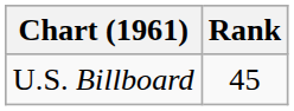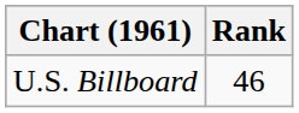 <table class="wikitable">
 <tr>
 <th align="left">Chart (1961)</th>
 <th style="text-align:center;">Rank</th>
 </tr>
 <tr>
 <td>U.S. <em>Billboard</em> </td>
-<td style="text-align:center;">45</td>
+<td style="text-align:center;">46</td>
 </tr>
 </table>
